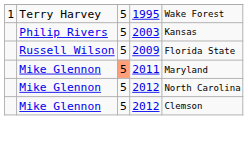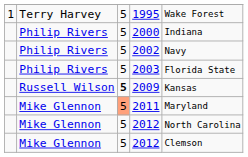 <table class="wikitable">
 <tr>
 </tr>
 <tr>
 <td>1</td>
 <td>Terry Harvey</td>
 <td>5</td>
 <td><a href='#'>1995</a></td>
 <td style="font-size:80%;">Wake Forest</td>
 </tr>
 <tr>
 <td></td>
 <td><a href='#'>Philip Rivers</a></td>
 <td>5</td>
+<td><a href='#'>2000</a></td>
+<td style="font-size:80%;">Indiana</td>
+</tr>
+<tr>
+<td></td>
+<td><a href='#'>Philip Rivers</a></td>
+<td>5</td>
+<td><a href='#'>2002</a></td>
+<td style="font-size:80%;">Navy</td>
+</tr>
+<tr>
+<td></td>
+<td><a href='#'>Philip Rivers</a></td>
+<td>5</td>
 <td><a href='#'>2003</a></td>
-<td style="font-size:80%;">Kansas</td>
+<td style="font-size:80%;">Florida State</td>
 </tr>
 <tr>
 <td></td>
 <td><a href='#'>Russell Wilson</a></td>
-<td>5</td>
+<td><strong>5</strong></td>
 <td><a href='#'>2009</a></td>
-<td style="font-size:80%;">Florida State</td>
+<td style="font-size:80%;">Kansas</td>
 </tr>
 <tr>
 <td></td>
 <td><a href='#'>Mike Glennon</a></td>
 <td style="background: lightsalmon;">5</td>
 <td><a href='#'>2011</a></td>
 <td style="font-size:80%;">Maryland</td>
 </tr>
 <tr>
 <td></td>
 <td><a href='#'>Mike Glennon</a></td>
 <td>5</td>
 <td><a href='#'>2012</a></td>
 <td style="font-size:80%;">North Carolina</td>
 </tr>
 <tr>
 <td></td>
 <td><a href='#'>Mike Glennon</a></td>
 <td>5</td>
 <td><a href='#'>2012</a></td>
 <td style="font-size:80%;">Clemson</td>
 </tr>
 </table>
